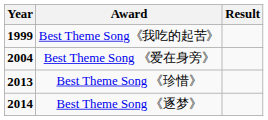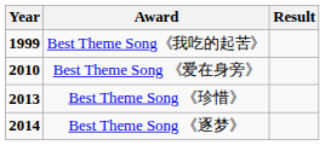 <table class="wikitable sortable" style="text-align: center;">
 <tr>
 <th>Year</th>
 <th>Award</th>
 <th>Result</th>
 </tr>
 <tr>
 <td><strong>1999</strong></td>
 <td><a href='#'>Best Theme Song</a>《我吃的起苦》</td>
 <td></td>
 </tr>
 <tr>
-<td><strong>2004</strong></td>
+<td><strong>2010</strong></td>
 <td><a href='#'>Best Theme Song</a> 《爱在身旁》</td>
 <td></td>
 </tr>
 <tr>
 <td><strong>2013</strong></td>
 <td><a href='#'>Best Theme Song</a> 《珍惜》</td>
 <td></td>
 </tr>
 <tr>
 <td><strong>2014</strong></td>
 <td><a href='#'>Best Theme Song</a> 《逐梦》</td>
 <td></td>
 </tr>
 </table>
